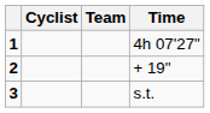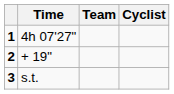 <table class=wikitable>
 <tr>
 <th></th>
+<th>Time</th>
+<th>Team</th>
 <th>Cyclist</th>
-<th>Team</th>
-<th>Time</th>
 </tr>
 <tr>
 <td><strong>1</strong></td>
+<td>4h 07'27"</td>
 <td></td>
 <td></td>
-<td>4h 07'27"</td>
 </tr>
 <tr>
 <td><strong>2</strong></td>
+<td>+ 19"</td>
 <td></td>
 <td></td>
-<td>+ 19"</td>
 </tr>
 <tr>
 <td><strong>3</strong></td>
+<td>s.t.</td>
 <td></td>
 <td></td>
-<td>s.t.</td>
 </tr>
 </table>
